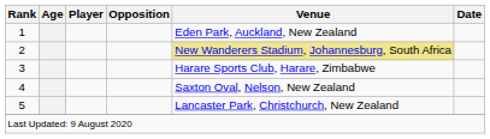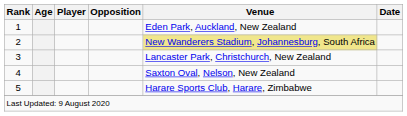 <table class="wikitable plainrowheaders sortable">
 <tr>
 <th scope=col>Rank</th>
 <th scope=col>Age</th>
 <th scope=col>Player</th>
 <th scope=col>Opposition</th>
 <th scope=col>Venue</th>
 <th scope=col>Date</th>
 </tr>
 <tr>
 <td align=center>1</td>
 <th scope=row style=text-align:center;></th>
 <td></td>
 <td></td>
 <td><a href='#'>Eden Park</a>, <a href='#'>Auckland</a>, New Zealand</td>
 <td></td>
 </tr>
 <tr>
 <td align=center>2</td>
 <th scope=row style=text-align:center;></th>
 <td></td>
 <td></td>
 <td style="background: khaki;"><a href='#'>New Wanderers Stadium</a>, <a href='#'>Johannesburg</a>, South Africa</td>
 <td></td>
 </tr>
 <tr>
 <td align=center>3</td>
 <th scope=row style=text-align:center;></th>
 <td></td>
 <td></td>
-<td><a href='#'>Harare Sports Club</a>, <a href='#'>Harare</a>, Zimbabwe</td>
+<td><a href='#'>Lancaster Park</a>, <a href='#'>Christchurch</a>, New Zealand</td>
 <td></td>
 </tr>
 <tr>
 <td align=center>4</td>
 <th scope=row style=text-align:center;></th>
 <td></td>
 <td></td>
 <td><a href='#'>Saxton Oval</a>, <a href='#'>Nelson</a>, New Zealand</td>
 <td></td>
 </tr>
 <tr>
 <td align=center>5</td>
 <th scope=row style=text-align:center;></th>
 <td></td>
 <td></td>
-<td><a href='#'>Lancaster Park</a>, <a href='#'>Christchurch</a>, New Zealand</td>
+<td><a href='#'>Harare Sports Club</a>, <a href='#'>Harare</a>, Zimbabwe</td>
 <td></td>
 </tr>
 <tr>
 </tr>
 <tr class=sortbottom>
 <td colspan=7><small>Last Updated: 9 August 2020</small></td>
 </tr>
 </table>
